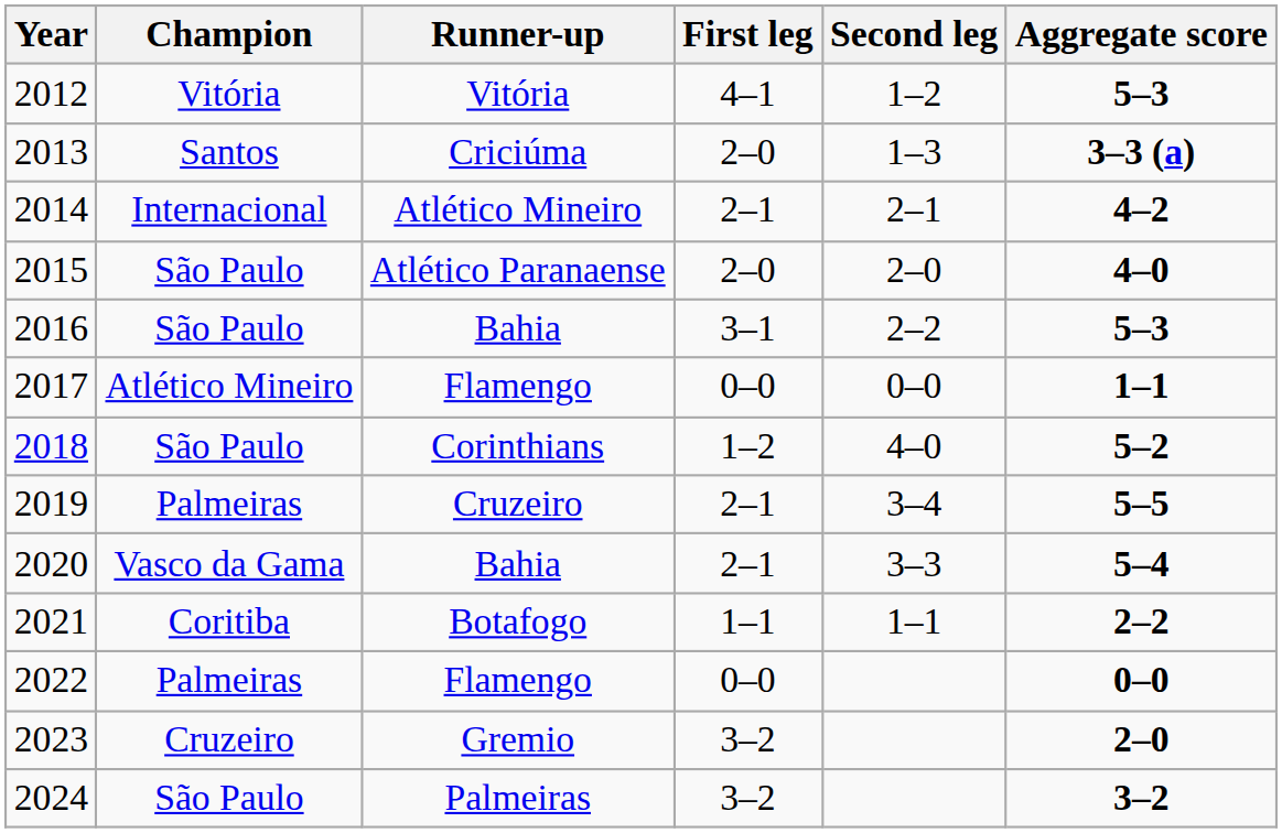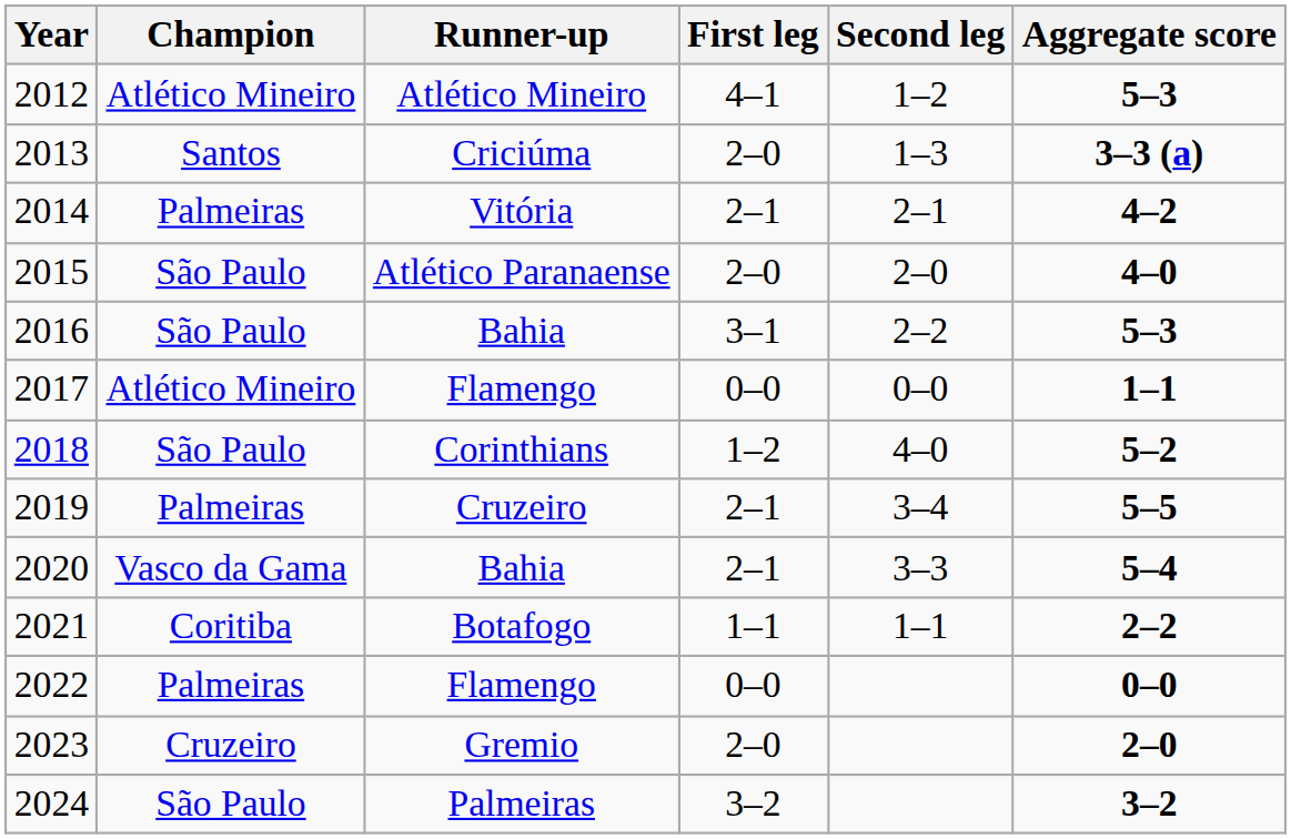 <table class=wikitable style=text-align:center>
 <tr>
 <th>Year</th>
 <th>Champion</th>
 <th>Runner-up</th>
 <th>First leg</th>
 <th>Second leg</th>
 <th>Aggregate score</th>
 </tr>
 <tr>
 <td>2012</td>
-<td><a href='#'>Vitória</a></td>
-<td><a href='#'>Vitória</a></td>
+<td><a href='#'>Atlético Mineiro</a></td>
+<td><a href='#'>Atlético Mineiro</a></td>
 <td>4–1</td>
 <td>1–2</td>
 <td><strong>5–3</strong></td>
 </tr>
 <tr>
 <td>2013</td>
 <td><a href='#'>Santos</a></td>
 <td><a href='#'>Criciúma</a></td>
 <td>2–0</td>
 <td>1–3</td>
 <td><strong>3–3 (<a href='#'>a</a>)</strong></td>
 </tr>
 <tr>
 <td>2014</td>
-<td><a href='#'>Internacional</a></td>
-<td><a href='#'>Atlético Mineiro</a></td>
+<td><a href='#'>Palmeiras</a></td>
+<td><a href='#'>Vitória</a></td>
 <td>2–1</td>
 <td>2–1</td>
 <td><strong>4–2</strong></td>
 </tr>
 <tr>
 <td>2015</td>
 <td><a href='#'>São Paulo</a></td>
 <td><a href='#'>Atlético Paranaense</a></td>
 <td>2–0</td>
 <td>2–0</td>
 <td><strong>4–0</strong></td>
 </tr>
 <tr>
 <td>2016</td>
 <td><a href='#'>São Paulo</a></td>
 <td><a href='#'>Bahia</a></td>
 <td>3–1</td>
 <td>2–2</td>
 <td><strong>5–3</strong></td>
 </tr>
 <tr>
 <td>2017</td>
 <td><a href='#'>Atlético Mineiro</a></td>
 <td><a href='#'>Flamengo</a></td>
 <td>0–0</td>
 <td>0–0</td>
 <td><strong>1–1 </strong></td>
 </tr>
 <tr>
 <td><a href='#'>2018</a></td>
 <td><a href='#'>São Paulo</a></td>
 <td><a href='#'>Corinthians</a></td>
 <td>1–2</td>
 <td>4–0</td>
 <td><strong>5–2</strong></td>
 </tr>
 <tr>
 <td>2019</td>
 <td><a href='#'>Palmeiras</a></td>
 <td><a href='#'>Cruzeiro</a></td>
 <td>2–1</td>
 <td>3–4</td>
 <td><strong>5–5 </strong></td>
 </tr>
 <tr>
 <td>2020</td>
 <td><a href='#'>Vasco da Gama</a></td>
 <td><a href='#'>Bahia</a></td>
 <td>2–1</td>
 <td>3–3</td>
 <td><strong>5–4</strong></td>
 </tr>
 <tr>
 <td>2021</td>
 <td><a href='#'>Coritiba</a></td>
 <td><a href='#'>Botafogo</a></td>
 <td>1–1</td>
 <td>1–1</td>
 <td><strong>2–2 </strong></td>
 </tr>
 <tr>
 <td>2022</td>
 <td><a href='#'>Palmeiras</a></td>
 <td><a href='#'>Flamengo</a></td>
 <td>0–0</td>
 <td></td>
 <td><strong>0–0 </strong></td>
 </tr>
 <tr>
 <td>2023</td>
 <td><a href='#'>Cruzeiro</a></td>
 <td><a href='#'>Gremio</a></td>
-<td>3–2</td>
+<td>2–0</td>
 <td></td>
 <td><strong>2–0</strong></td>
 </tr>
 <tr>
 <td>2024</td>
 <td><a href='#'>São Paulo</a></td>
 <td><a href='#'>Palmeiras</a></td>
 <td>3–2</td>
 <td></td>
 <td><strong>3–2</strong></td>
 </tr>
 </table>
